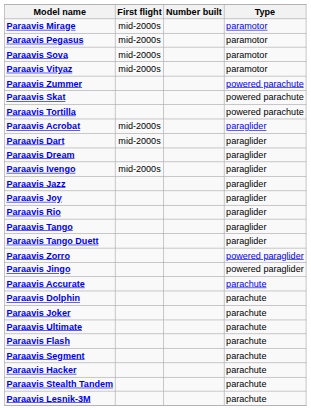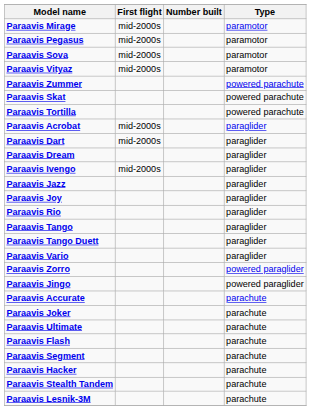 <table class="wikitable" align=center style="font-size:90%;">
 <tr>
 </tr>
 <tr style="background:#efefef;">
 <th>Model name</th>
 <th>First flight</th>
 <th>Number built</th>
 <th>Type</th>
 </tr>
 <tr>
 <td align=left><strong><a href='#'>Paraavis Mirage</a></strong></td>
 <td align=center>mid-2000s</td>
 <td align=center></td>
 <td align=left><a href='#'>paramotor</a></td>
 </tr>
 <tr>
 <td align=left><strong><a href='#'>Paraavis Pegasus</a></strong></td>
 <td align=center>mid-2000s</td>
 <td align=center></td>
 <td align=left>paramotor</td>
 </tr>
 <tr>
 <td align=left><strong><a href='#'>Paraavis Sova</a></strong></td>
 <td align=center>mid-2000s</td>
 <td align=center></td>
 <td align=left>paramotor</td>
 </tr>
 <tr>
 <td align=left><strong><a href='#'>Paraavis Vityaz</a></strong></td>
 <td align=center>mid-2000s</td>
 <td align=center></td>
 <td align=left>paramotor</td>
 </tr>
 <tr>
 <td align=left><strong><a href='#'>Paraavis Zummer</a></strong></td>
 <td align=center></td>
 <td align=center></td>
 <td align=left><a href='#'>powered parachute</a></td>
 </tr>
 <tr>
 <td align=left><strong><a href='#'>Paraavis Skat</a></strong></td>
 <td align=center></td>
 <td align=center></td>
 <td align=left>powered parachute</td>
 </tr>
 <tr>
 <td align=left><strong><a href='#'>Paraavis Tortilla</a></strong></td>
 <td align=center></td>
 <td align=center></td>
 <td align=left>powered parachute</td>
 </tr>
 <tr>
 <td align=left><strong><a href='#'>Paraavis Acrobat</a></strong></td>
 <td align=center>mid-2000s</td>
 <td align=center></td>
 <td align=left><a href='#'>paraglider</a></td>
 </tr>
 <tr>
 <td align=left><strong><a href='#'>Paraavis Dart</a></strong></td>
 <td align=center>mid-2000s</td>
 <td align=center></td>
 <td align=left>paraglider</td>
 </tr>
 <tr>
 <td align=left><strong><a href='#'>Paraavis Dream</a></strong></td>
 <td align=center></td>
 <td align=center></td>
 <td align=left>paraglider</td>
 </tr>
 <tr>
 <td align=left><strong><a href='#'>Paraavis Ivengo</a></strong></td>
 <td align=center>mid-2000s</td>
 <td align=center></td>
 <td align=left>paraglider</td>
 </tr>
 <tr>
 <td align=left><strong><a href='#'>Paraavis Jazz</a></strong></td>
 <td align=center></td>
 <td align=center></td>
 <td align=left>paraglider</td>
 </tr>
 <tr>
 <td align=left><strong><a href='#'>Paraavis Joy</a></strong></td>
 <td align=center></td>
 <td align=center></td>
 <td align=left>paraglider</td>
 </tr>
 <tr>
 <td align=left><strong><a href='#'>Paraavis Rio</a></strong></td>
 <td align=center></td>
 <td align=center></td>
 <td align=left>paraglider</td>
 </tr>
 <tr>
 <td align=left><strong><a href='#'>Paraavis Tango</a></strong></td>
 <td align=center></td>
 <td align=center></td>
 <td align=left>paraglider</td>
 </tr>
 <tr>
 <td align=left><strong><a href='#'>Paraavis Tango Duett</a></strong></td>
 <td align=center></td>
 <td align=center></td>
 <td align=left>paraglider</td>
 </tr>
 <tr>
+<td align=left><strong><a href='#'>Paraavis Vario</a></strong></td>
+<td align=center></td>
+<td align=center></td>
+<td align=left>paraglider</td>
+</tr>
+<tr>
 <td align=left><strong><a href='#'>Paraavis Zorro</a></strong></td>
 <td align=center></td>
 <td align=center></td>
 <td align=left><a href='#'>powered paraglider</a></td>
 </tr>
 <tr>
 <td align=left><strong><a href='#'>Paraavis Jingo</a></strong></td>
 <td align=center></td>
 <td align=center></td>
 <td align=left>powered paraglider</td>
 </tr>
 <tr>
 <td align=left><strong><a href='#'>Paraavis Accurate</a></strong></td>
 <td align=center></td>
 <td align=center></td>
 <td align=left><a href='#'>parachute</a></td>
-</tr>
-<tr>
-<td align=left><strong><a href='#'>Paraavis Dolphin</a></strong></td>
-<td align=center></td>
-<td align=center></td>
-<td align=left>parachute</td>
 </tr>
 <tr>
 <td align=left><strong><a href='#'>Paraavis Joker</a></strong></td>
 <td align=center></td>
 <td align=center></td>
 <td align=left>parachute</td>
 </tr>
 <tr>
 <td align=left><strong><a href='#'>Paraavis Ultimate</a></strong></td>
 <td align=center></td>
 <td align=center></td>
 <td align=left>parachute</td>
 </tr>
 <tr>
 <td align=left><strong><a href='#'>Paraavis Flash</a></strong></td>
 <td align=center></td>
 <td align=center></td>
 <td align=left>parachute</td>
 </tr>
 <tr>
 <td align=left><strong><a href='#'>Paraavis Segment</a></strong></td>
 <td align=center></td>
 <td align=center></td>
 <td align=left>parachute</td>
 </tr>
 <tr>
 <td align=left><strong><a href='#'>Paraavis Hacker</a></strong></td>
 <td align=center></td>
 <td align=center></td>
 <td align=left>parachute</td>
 </tr>
 <tr>
 <td align=left><strong><a href='#'>Paraavis Stealth Tandem</a></strong></td>
 <td align=center></td>
 <td align=center></td>
 <td align=left>parachute</td>
 </tr>
 <tr>
 <td align=left><strong><a href='#'>Paraavis Lesnik-3M</a></strong></td>
 <td align=center></td>
 <td align=center></td>
 <td align=left>parachute</td>
 </tr>
 <tr>
 </tr>
 </table>
